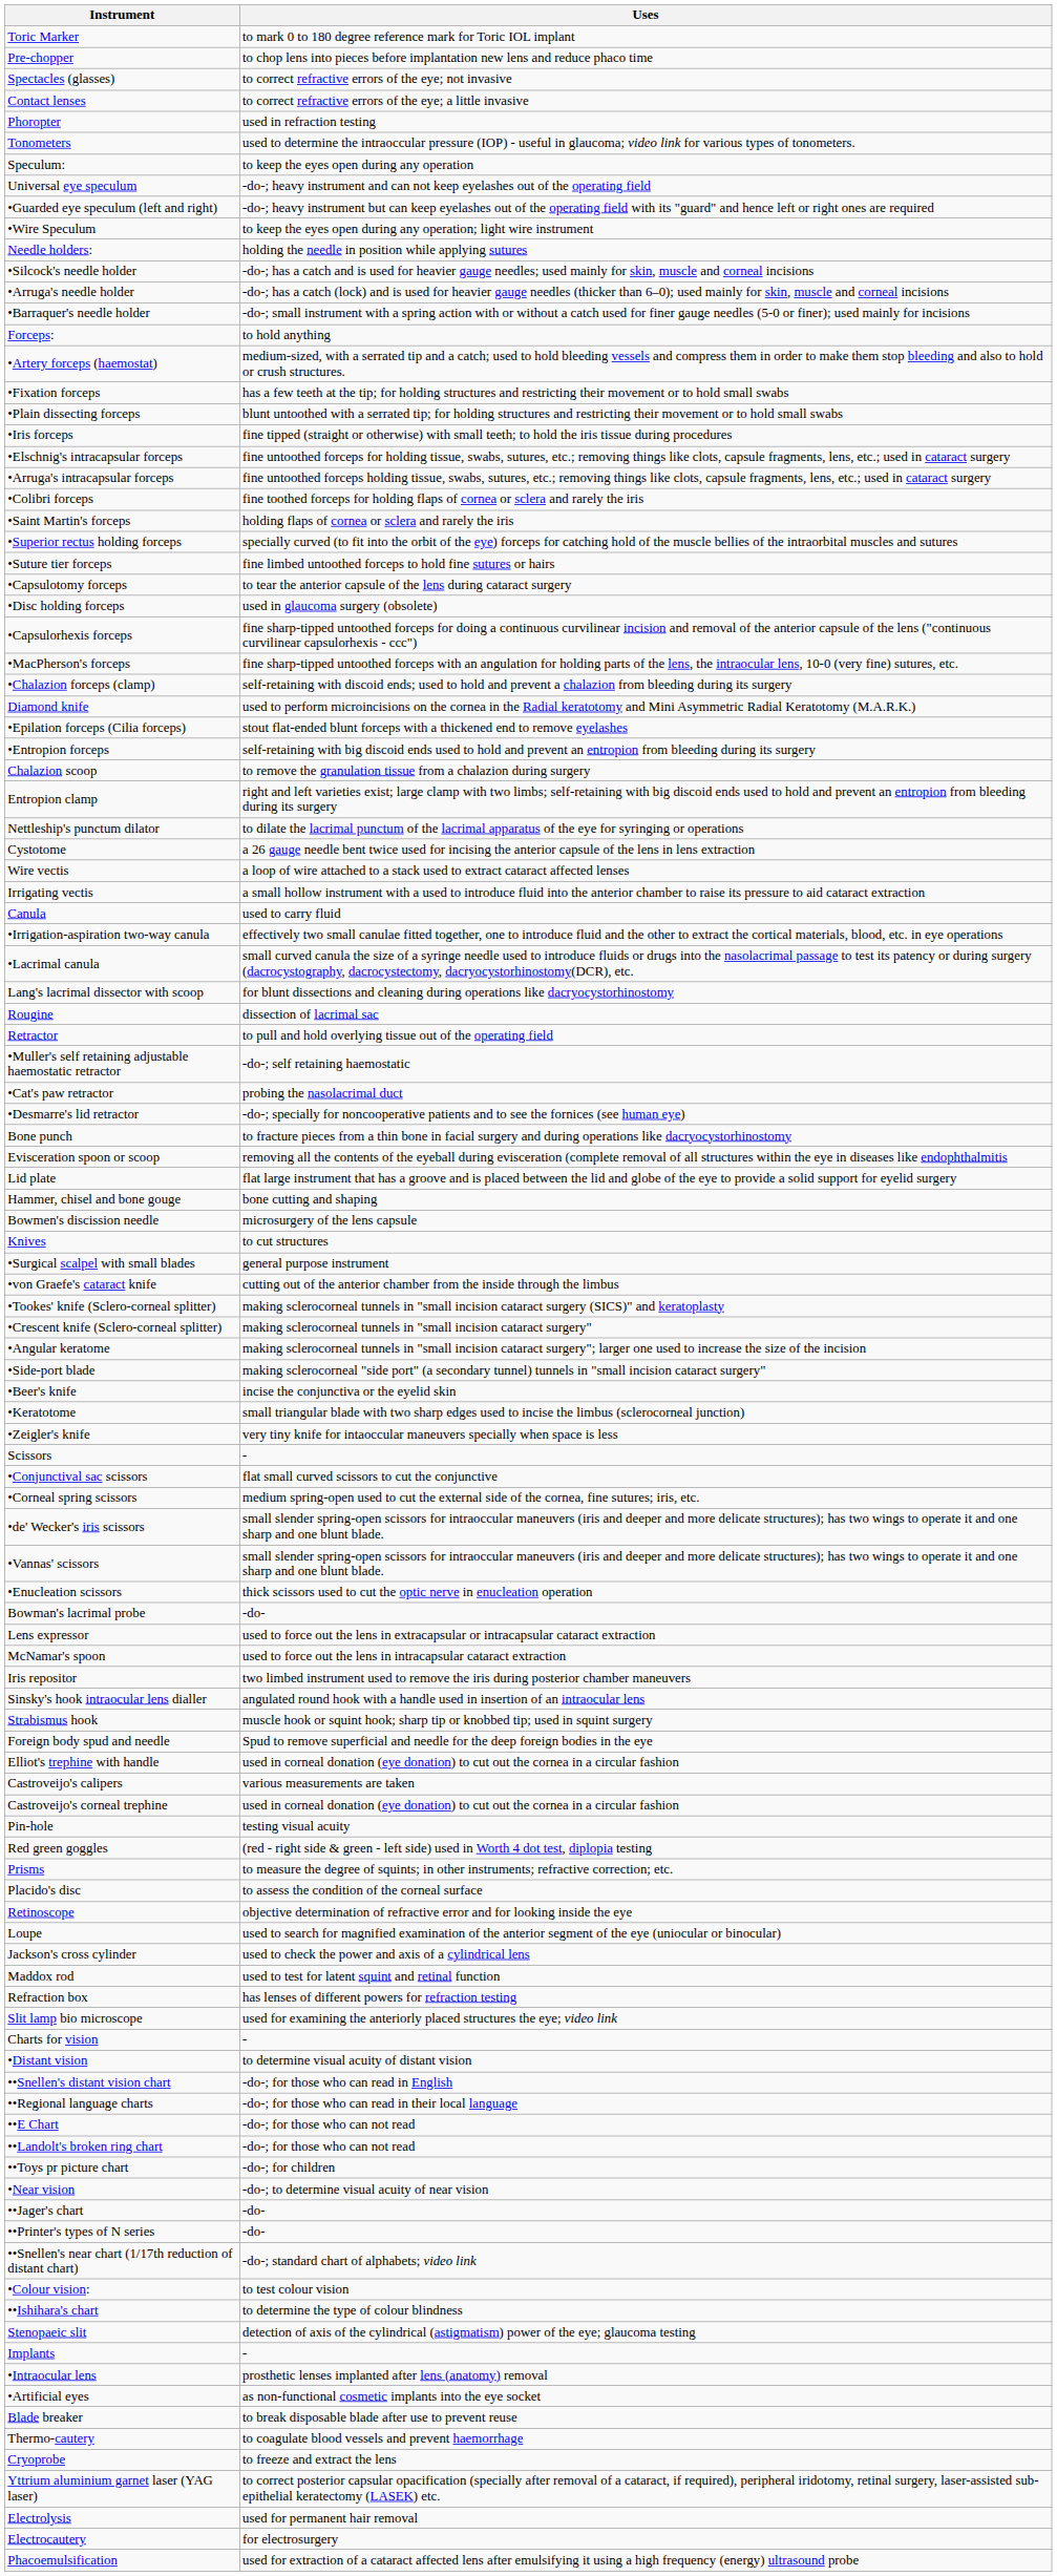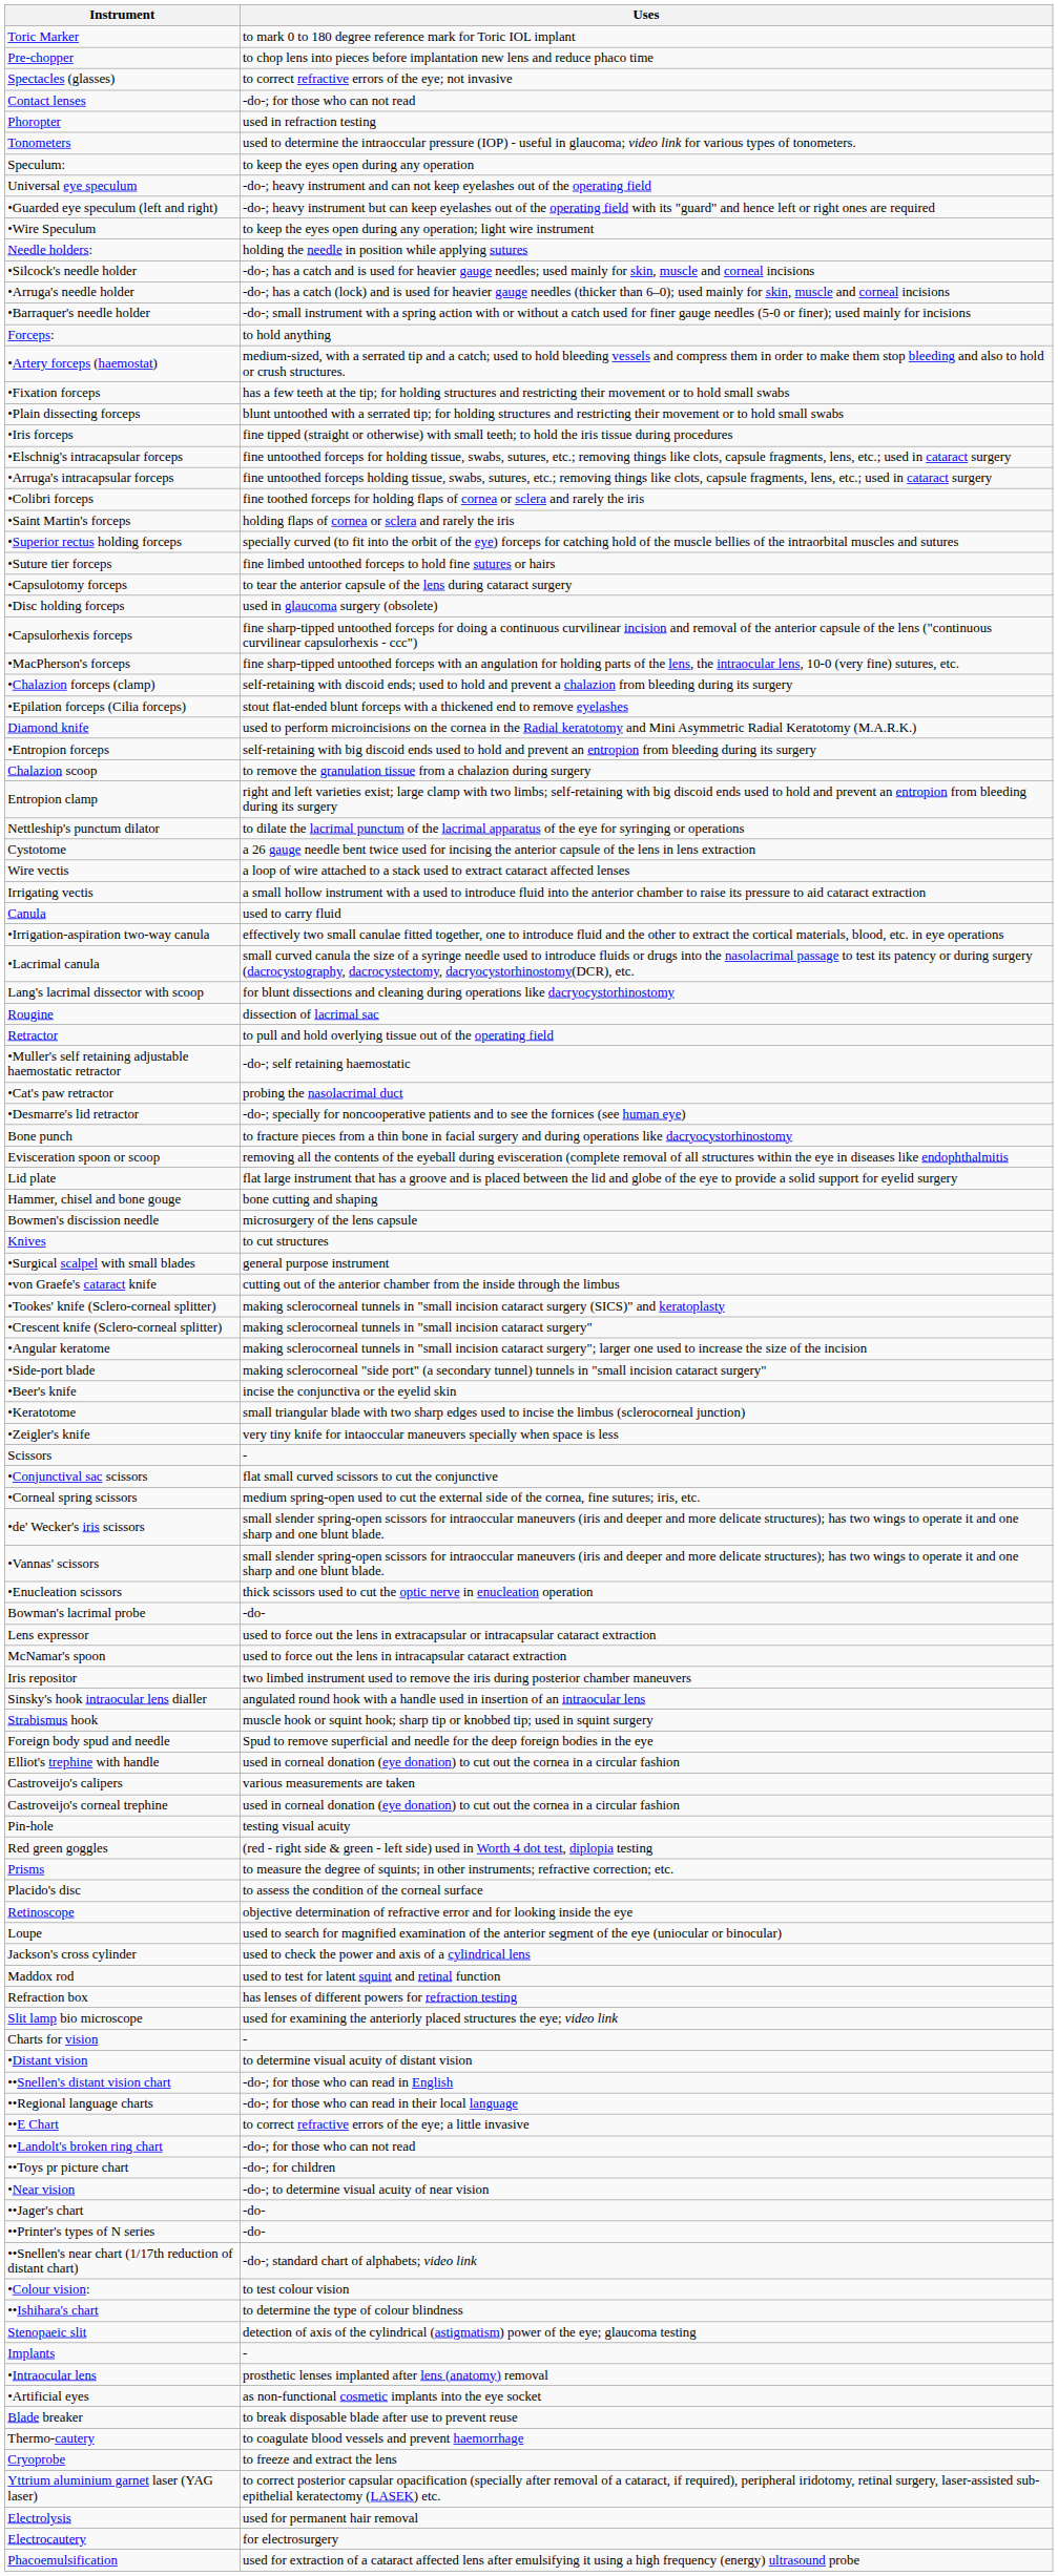 <table class="wikitable">
 <tr>
 <th>Instrument</th>
 <th>Uses</th>
 </tr>
 <tr>
 <td><a href='#'>Toric Marker</a></td>
 <td>to mark 0 to 180 degree reference mark for Toric IOL implant</td>
 </tr>
 <tr>
 <td><a href='#'>Pre-chopper</a></td>
 <td>to chop lens into pieces before implantation new lens and reduce phaco time</td>
 </tr>
 <tr>
 <td><a href='#'>Spectacles</a> (glasses)</td>
 <td>to correct <a href='#'>refractive</a> errors of the eye; not invasive</td>
 </tr>
 <tr>
 <td><a href='#'>Contact lenses</a></td>
-<td>to correct <a href='#'>refractive</a> errors of the eye; a little invasive</td>
+<td>-do-; for those who can not  read</td>
 </tr>
 <tr>
 <td><a href='#'>Phoropter</a></td>
 <td>used in refraction testing</td>
 </tr>
 <tr>
 <td><a href='#'>Tonometers</a></td>
 <td>used to determine the intraoccular pressure (IOP) - useful in glaucoma; <em>video link</em> for various types of tonometers.</td>
 </tr>
 <tr>
 <td>Speculum:</td>
 <td>to keep the eyes open during any operation</td>
 </tr>
 <tr>
 <td>Universal <a href='#'>eye speculum</a></td>
 <td>-do-; heavy instrument and can not keep eyelashes out of the <a href='#'>operating field</a></td>
 </tr>
 <tr>
 <td>•Guarded eye speculum (left and right)</td>
 <td>-do-; heavy instrument but can keep eyelashes out of the <a href='#'>operating field</a> with its "guard" and hence left or right ones are required</td>
 </tr>
 <tr>
 <td>•Wire Speculum</td>
 <td>to keep the eyes open during any operation; light wire instrument</td>
 </tr>
 <tr>
 <td><a href='#'>Needle holders</a>:</td>
 <td>holding the <a href='#'>needle</a> in position while applying <a href='#'>sutures</a></td>
 </tr>
 <tr>
 <td>•Silcock's needle holder</td>
 <td>-do-; has a catch and is used for heavier <a href='#'>gauge</a> needles; used mainly for <a href='#'>skin</a>, <a href='#'>muscle</a> and <a href='#'>corneal</a> incisions</td>
 </tr>
 <tr>
 <td>•Arruga's needle holder</td>
 <td>-do-; has a catch (lock) and is used for heavier <a href='#'>gauge</a> needles (thicker than 6–0); used mainly for <a href='#'>skin</a>, <a href='#'>muscle</a> and <a href='#'>corneal</a> incisions</td>
 </tr>
 <tr>
 <td>•Barraquer's needle holder</td>
 <td>-do-; small instrument with a spring action with or without a catch used for finer gauge needles (5-0 or finer); used mainly for  incisions</td>
 </tr>
 <tr>
 <td><a href='#'>Forceps</a>:</td>
 <td>to hold anything</td>
 </tr>
 <tr>
 <td>•<a href='#'>Artery forceps</a> (<a href='#'>haemostat</a>)</td>
 <td>medium-sized, with a serrated tip and a catch; used to hold bleeding <a href='#'>vessels</a> and compress them in order to make them stop <a href='#'>bleeding</a> and also to hold or crush structures.</td>
 </tr>
 <tr>
 <td>•Fixation forceps</td>
 <td>has a few teeth at the tip; for holding structures and restricting their movement or to hold small swabs</td>
 </tr>
 <tr>
 <td>•Plain dissecting forceps</td>
 <td>blunt untoothed with a serrated tip; for holding structures and restricting their movement or to hold small swabs</td>
 </tr>
 <tr>
 <td>•Iris forceps</td>
 <td>fine tipped (straight or otherwise) with small teeth; to hold the iris tissue during procedures</td>
 </tr>
 <tr>
 <td>•Elschnig's intracapsular forceps</td>
 <td>fine untoothed forceps for holding tissue, swabs, sutures, etc.; removing things like clots, capsule fragments, lens, etc.; used in <a href='#'>cataract</a> surgery</td>
 </tr>
 <tr>
 <td>•Arruga's  intracapsular forceps</td>
 <td>fine untoothed forceps holding tissue, swabs, sutures, etc.; removing things like clots, capsule fragments, lens, etc.; used in <a href='#'>cataract</a> surgery</td>
 </tr>
 <tr>
 <td>•Colibri forceps</td>
 <td>fine toothed forceps for holding flaps of <a href='#'>cornea</a> or <a href='#'>sclera</a> and rarely the iris</td>
 </tr>
 <tr>
 <td>•Saint Martin's forceps</td>
 <td>holding flaps of <a href='#'>cornea</a> or <a href='#'>sclera</a> and rarely the iris</td>
 </tr>
 <tr>
 <td>•<a href='#'>Superior rectus</a> holding forceps</td>
 <td>specially curved (to fit into the orbit of the <a href='#'>eye</a>) forceps for catching hold of the muscle bellies of the intraorbital muscles and sutures</td>
 </tr>
 <tr>
 <td>•Suture tier forceps</td>
 <td>fine limbed untoothed forceps to hold fine <a href='#'>sutures</a> or hairs</td>
 </tr>
 <tr>
 <td>•Capsulotomy forceps</td>
 <td>to tear the anterior capsule of the <a href='#'>lens</a> during cataract surgery</td>
 </tr>
 <tr>
 <td>•Disc holding forceps</td>
 <td>used in <a href='#'>glaucoma</a> surgery (obsolete)</td>
 </tr>
 <tr>
 <td>•Capsulorhexis forceps</td>
 <td>fine sharp-tipped untoothed forceps for doing a continuous curvilinear <a href='#'>incision</a> and removal of the anterior capsule of the lens ("continuous curvilinear capsulorhexis - ccc")</td>
 </tr>
 <tr>
 <td>•MacPherson's forceps</td>
 <td>fine sharp-tipped untoothed forceps with an angulation for holding parts of the <a href='#'>lens</a>, the <a href='#'>intraocular lens</a>, 10-0 (very fine) sutures, etc.</td>
 </tr>
 <tr>
 <td>•<a href='#'>Chalazion</a> forceps (clamp)</td>
 <td>self-retaining with discoid ends; used to hold and prevent a <a href='#'>chalazion</a> from bleeding during its surgery</td>
 </tr>
 <tr>
+<td>•Epilation forceps (Cilia forceps)</td>
+<td>stout flat-ended blunt forceps with a thickened end to remove <a href='#'>eyelashes</a></td>
+</tr>
+<tr>
 <td><a href='#'>Diamond knife</a></td>
 <td>used to perform microincisions on the cornea in the <a href='#'>Radial keratotomy</a>  and Mini Asymmetric Radial Keratotomy (M.A.R.K.)</td>
-</tr>
-<tr>
-<td>•Epilation forceps (Cilia forceps)</td>
-<td>stout flat-ended blunt forceps with a thickened end to remove <a href='#'>eyelashes</a></td>
 </tr>
 <tr>
 <td>•Entropion forceps</td>
 <td>self-retaining with big discoid ends used to hold and prevent an <a href='#'>entropion</a> from bleeding during its surgery</td>
 </tr>
 <tr>
 <td><a href='#'>Chalazion</a> scoop</td>
 <td>to remove the <a href='#'>granulation tissue</a> from a chalazion during surgery</td>
 </tr>
 <tr>
 <td>Entropion clamp</td>
 <td>right and left varieties exist; large clamp with two limbs; self-retaining with big discoid ends used to hold and prevent an <a href='#'>entropion</a> from bleeding during its surgery</td>
 </tr>
 <tr>
 <td>Nettleship's punctum dilator</td>
 <td>to dilate the <a href='#'>lacrimal punctum</a> of the <a href='#'>lacrimal apparatus</a> of the eye for syringing or operations</td>
 </tr>
 <tr>
 <td>Cystotome</td>
 <td>a 26 <a href='#'>gauge</a> needle bent twice used for incising the anterior capsule of the lens in lens extraction</td>
 </tr>
 <tr>
 <td>Wire vectis</td>
 <td>a loop of wire attached to a stack used to extract cataract affected lenses</td>
 </tr>
 <tr>
 <td>Irrigating vectis</td>
 <td>a small  hollow instrument with a  used to introduce fluid into the anterior chamber to raise its pressure to aid cataract extraction </td>
 </tr>
 <tr>
 <td><a href='#'>Canula</a></td>
 <td>used to carry fluid</td>
 </tr>
 <tr>
 <td>•Irrigation-aspiration two-way canula</td>
 <td>effectively two small canulae fitted together, one to introduce fluid and the other to extract the cortical materials, blood, etc. in eye operations</td>
 </tr>
 <tr>
 <td>•Lacrimal canula</td>
 <td>small curved canula the size of a syringe needle used to introduce fluids or drugs into the <a href='#'>nasolacrimal passage</a> to test its patency or during surgery (<a href='#'>dacrocystography</a>, <a href='#'>dacrocystectomy</a>, <a href='#'>dacryocystorhinostomy</a>(DCR), etc.</td>
 </tr>
 <tr>
 <td>Lang's lacrimal dissector with scoop</td>
 <td>for blunt dissections and cleaning during operations like <a href='#'>dacryocystorhinostomy</a></td>
 </tr>
 <tr>
 <td><a href='#'>Rougine</a></td>
 <td>dissection of <a href='#'>lacrimal sac</a></td>
 </tr>
 <tr>
 <td><a href='#'>Retractor</a></td>
 <td>to pull and hold overlying tissue out of the <a href='#'>operating field</a></td>
 </tr>
 <tr>
 <td>•Muller's self retaining adjustable haemostatic retractor</td>
 <td>-do-; self retaining haemostatic</td>
 </tr>
 <tr>
 <td>•Cat's paw retractor</td>
 <td>probing the <a href='#'>nasolacrimal duct</a></td>
 </tr>
 <tr>
 <td>•Desmarre's lid retractor</td>
 <td>-do-; specially for noncooperative patients and to see the fornices (see <a href='#'>human eye</a>)</td>
 </tr>
 <tr>
 <td>Bone punch</td>
 <td>to fracture pieces from a thin bone in facial surgery and during operations like <a href='#'>dacryocystorhinostomy</a></td>
 </tr>
 <tr>
 <td>Evisceration spoon or scoop</td>
 <td>removing all the contents of the eyeball during evisceration (complete removal of all structures within the eye in diseases like <a href='#'>endophthalmitis</a></td>
 </tr>
 <tr>
 <td>Lid plate</td>
 <td>flat large instrument that has a groove and is placed between the lid and globe of the eye to provide a solid support for eyelid surgery</td>
 </tr>
 <tr>
 <td>Hammer, chisel and bone gouge</td>
 <td>bone cutting and shaping</td>
 </tr>
 <tr>
 <td>Bowmen's discission needle</td>
 <td>microsurgery of the lens capsule</td>
 </tr>
 <tr>
 <td><a href='#'>Knives</a></td>
 <td>to cut structures</td>
 </tr>
 <tr>
 <td>•Surgical <a href='#'>scalpel</a> with small blades</td>
 <td>general purpose instrument</td>
 </tr>
 <tr>
 <td>•von Graefe's <a href='#'>cataract</a> knife</td>
 <td>cutting out of the anterior chamber from the inside through the limbus</td>
 </tr>
 <tr>
 <td>•Tookes' knife (Sclero-corneal splitter)</td>
 <td>making sclerocorneal tunnels in "small incision cataract surgery (SICS)" and <a href='#'>keratoplasty</a></td>
 </tr>
 <tr>
 <td>•Crescent knife (Sclero-corneal splitter)</td>
 <td>making sclerocorneal tunnels in "small incision cataract surgery"</td>
 </tr>
 <tr>
 <td>•Angular keratome</td>
 <td>making sclerocorneal tunnels in "small incision cataract surgery"; larger one used to increase the size of the incision</td>
 </tr>
 <tr>
 <td>•Side-port blade</td>
 <td>making sclerocorneal "side port" (a secondary tunnel) tunnels in "small incision cataract surgery"</td>
 </tr>
 <tr>
 <td>•Beer's knife</td>
 <td>incise the conjunctiva or the eyelid skin</td>
 </tr>
 <tr>
 <td>•Keratotome</td>
 <td>small triangular blade with two sharp edges used to incise the limbus (sclerocorneal junction)</td>
 </tr>
 <tr>
 <td>•Zeigler's knife</td>
 <td>very tiny knife for intaoccular maneuvers specially when space is less</td>
 </tr>
 <tr>
 <td>Scissors</td>
 <td>-</td>
 </tr>
 <tr>
 <td>•<a href='#'>Conjunctival sac</a> scissors</td>
 <td>flat small curved scissors to cut the conjunctive</td>
 </tr>
 <tr>
 <td>•Corneal spring scissors</td>
 <td>medium spring-open used to cut the external side of the cornea, fine sutures; iris, etc.</td>
 </tr>
 <tr>
 <td>•de' Wecker's <a href='#'>iris</a> scissors</td>
 <td>small slender spring-open scissors for intraoccular maneuvers (iris and deeper and more delicate structures); has two wings to operate it and one sharp and one blunt blade.</td>
 </tr>
 <tr>
 <td>•Vannas' scissors</td>
 <td>small slender spring-open scissors for intraoccular maneuvers (iris and deeper and more delicate structures); has two wings to operate it and one sharp and one blunt blade.</td>
 </tr>
 <tr>
 <td>•Enucleation scissors</td>
 <td>thick scissors used to cut the <a href='#'>optic nerve</a> in <a href='#'>enucleation</a> operation</td>
 </tr>
 <tr>
 <td>Bowman's lacrimal probe</td>
 <td>-do-</td>
 </tr>
 <tr>
 <td>Lens expressor</td>
 <td>used to force out the lens in extracapsular or intracapsular cataract extraction</td>
 </tr>
 <tr>
 <td>McNamar's spoon</td>
 <td>used to force out the lens in intracapsular cataract extraction</td>
 </tr>
 <tr>
 <td>Iris repositor</td>
 <td>two limbed instrument used to remove the iris during posterior chamber maneuvers</td>
 </tr>
 <tr>
 <td>Sinsky's hook <a href='#'>intraocular lens</a> dialler</td>
 <td>angulated round hook with a handle used in insertion of an <a href='#'>intraocular lens</a></td>
 </tr>
 <tr>
 <td><a href='#'>Strabismus</a> hook</td>
 <td>muscle hook or squint hook; sharp tip or knobbed tip; used in squint surgery</td>
 </tr>
 <tr>
 <td>Foreign body spud and needle</td>
 <td>Spud to remove superficial and needle for the deep foreign bodies in the eye</td>
 </tr>
 <tr>
 <td>Elliot's <a href='#'>trephine</a> with handle</td>
 <td>used in corneal donation (<a href='#'>eye donation</a>) to cut out the cornea in a circular fashion</td>
 </tr>
 <tr>
 <td>Castroveijo's calipers</td>
 <td>various measurements are taken</td>
 </tr>
 <tr>
 <td>Castroveijo's corneal trephine</td>
 <td>used in corneal donation (<a href='#'>eye donation</a>) to cut out the cornea in a circular fashion</td>
 </tr>
 <tr>
 <td>Pin-hole</td>
 <td>testing visual acuity</td>
 </tr>
 <tr>
 <td>Red green goggles</td>
 <td>(red - right side & green - left side) used in <a href='#'>Worth 4 dot test</a>, <a href='#'>diplopia</a> testing</td>
 </tr>
 <tr>
 <td><a href='#'>Prisms</a></td>
 <td>to measure the degree of squints; in other instruments; refractive correction; etc.</td>
 </tr>
 <tr>
 <td>Placido's disc</td>
 <td>to assess the condition of the corneal surface</td>
 </tr>
 <tr>
 <td><a href='#'>Retinoscope</a></td>
 <td>objective determination of refractive error and for looking inside the eye</td>
 </tr>
 <tr>
 <td>Loupe</td>
 <td>used to search for magnified examination of the anterior segment of the eye (uniocular or binocular)</td>
 </tr>
 <tr>
 <td>Jackson's cross cylinder</td>
 <td>used to check the power and axis of a <a href='#'>cylindrical lens</a></td>
 </tr>
 <tr>
 <td>Maddox rod</td>
 <td>used to test for latent <a href='#'>squint</a> and <a href='#'>retinal</a> function</td>
 </tr>
 <tr>
 <td>Refraction box</td>
 <td>has lenses of different powers for <a href='#'>refraction testing</a></td>
 </tr>
 <tr>
 <td><a href='#'>Slit lamp</a> bio microscope</td>
 <td>used for examining the anteriorly placed structures the eye; <em>video link</em></td>
 </tr>
 <tr>
 <td>Charts for <a href='#'>vision</a></td>
 <td>-</td>
 </tr>
 <tr>
 <td>•<a href='#'>Distant vision</a></td>
 <td>to determine visual acuity of distant vision</td>
 </tr>
 <tr>
 <td>••<a href='#'>Snellen's distant vision chart</a></td>
 <td>-do-; for those who can read in <a href='#'>English</a></td>
 </tr>
 <tr>
 <td>••Regional language charts</td>
 <td>-do-; for those who can read in their local <a href='#'>language</a></td>
 </tr>
 <tr>
 <td>••<a href='#'>E Chart</a></td>
-<td>-do-; for those who can not  read</td>
+<td>to correct <a href='#'>refractive</a> errors of the eye; a little invasive</td>
 </tr>
 <tr>
 <td>••<a href='#'>Landolt's broken ring chart</a></td>
 <td>-do-; for those who can not read</td>
 </tr>
 <tr>
 <td>••Toys pr picture chart</td>
 <td>-do-; for children</td>
 </tr>
 <tr>
 <td>•<a href='#'>Near vision</a></td>
 <td>-do-; to determine visual acuity of near vision</td>
 </tr>
 <tr>
 <td>••Jager's chart</td>
 <td>-do-</td>
 </tr>
 <tr>
 <td>••Printer's types of N series</td>
 <td>-do-</td>
 </tr>
 <tr>
 <td>••Snellen's near chart (1/17th reduction of distant chart)</td>
 <td>-do-; standard chart of alphabets; <em>video link</em></td>
 </tr>
 <tr>
 <td>•<a href='#'>Colour vision</a>:</td>
 <td>to test colour vision</td>
 </tr>
 <tr>
 <td>••<a href='#'>Ishihara's chart</a></td>
 <td>to determine the type of colour blindness</td>
 </tr>
 <tr>
 <td><a href='#'>Stenopaeic slit</a></td>
 <td>detection of axis of the cylindrical (<a href='#'>astigmatism</a>) power of the eye; glaucoma testing</td>
 </tr>
 <tr>
 <td><a href='#'>Implants</a></td>
 <td>-</td>
 </tr>
 <tr>
 <td>•<a href='#'>Intraocular lens</a></td>
 <td>prosthetic lenses implanted after <a href='#'>lens (anatomy)</a> removal</td>
 </tr>
 <tr>
 <td>•Artificial eyes</td>
 <td>as non-functional <a href='#'>cosmetic</a> implants into the eye socket</td>
 </tr>
 <tr>
 <td><a href='#'>Blade</a> breaker</td>
 <td>to break disposable blade after use to prevent reuse</td>
 </tr>
 <tr>
 <td>Thermo-<a href='#'>cautery</a></td>
 <td>to coagulate blood vessels and prevent <a href='#'>haemorrhage</a></td>
 </tr>
 <tr>
 <td><a href='#'>Cryoprobe</a></td>
 <td>to freeze and extract the lens</td>
 </tr>
 <tr>
 <td><a href='#'>Yttrium aluminium garnet</a> laser (YAG laser)</td>
 <td>to correct posterior capsular opacification (specially after removal of a cataract, if required), peripheral iridotomy, retinal surgery, laser-assisted sub-epithelial keratectomy (<a href='#'>LASEK</a>) etc.</td>
 </tr>
 <tr>
 <td><a href='#'>Electrolysis</a></td>
 <td>used for permanent hair removal</td>
 </tr>
 <tr>
 <td><a href='#'>Electrocautery</a></td>
 <td>for electrosurgery</td>
 </tr>
 <tr>
 <td><a href='#'>Phacoemulsification</a></td>
 <td>used for extraction of a cataract affected lens after emulsifying it using a high frequency (energy) <a href='#'>ultrasound</a> probe </td>
 </tr>
 </table>
